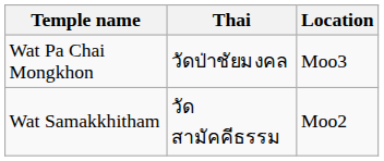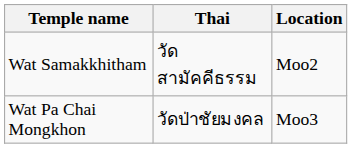 <table class="wikitable" style="width:50%;">
 <tr>
 <th>Temple name</th>
 <th>Thai</th>
 <th>Location</th>
 </tr>
 <tr>
+<td>Wat Samakkhitham</td>
+<td>วัดสามัคคีธรรม</td>
+<td>Moo2</td>
+</tr>
+<tr>
 <td>Wat Pa Chai Mongkhon</td>
 <td>วัดป่าชัยมงคล</td>
 <td>Moo3</td>
 </tr>
-<tr>
-<td>Wat Samakkhitham</td>
-<td>วัดสามัคคีธรรม</td>
-<td>Moo2</td>
-</tr>
 </table>
